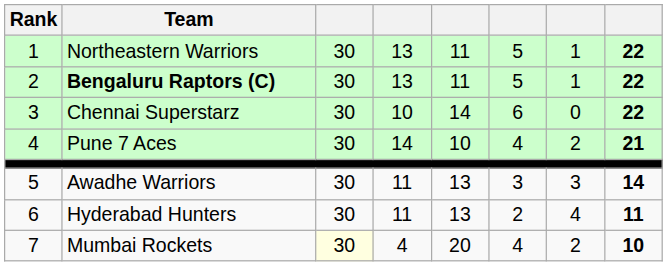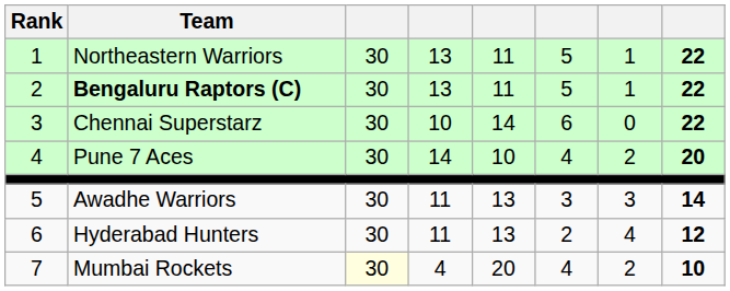 <table class="wikitable" style="text-align:center">
 <tr>
 <th width="40">Rank</th>
 <th width="200">Team</th>
 <th width="40"></th>
 <th width="40"></th>
 <th width="40"></th>
 <th width="40"></th>
 <th width="40"></th>
 <th width="40"></th>
 </tr>
 <tr bgcolor="#ccffcc">
 <td>1</td>
 <td align="left">Northeastern Warriors</td>
 <td>30</td>
 <td>13</td>
 <td>11</td>
 <td>5</td>
 <td>1</td>
 <td><strong>22</strong></td>
 </tr>
 <tr bgcolor="#ccffcc">
 <td>2</td>
 <td align="left"><strong>Bengaluru Raptors (C)</strong></td>
 <td>30</td>
 <td>13</td>
 <td>11</td>
 <td>5</td>
 <td>1</td>
 <td><strong>22</strong></td>
 </tr>
 <tr bgcolor="#ccffcc">
 <td>3</td>
 <td align="left">Chennai Superstarz</td>
 <td>30</td>
 <td>10</td>
 <td>14</td>
 <td>6</td>
 <td>0</td>
 <td><strong>22</strong></td>
 </tr>
 <tr bgcolor="#ccffcc">
 <td>4</td>
 <td align="left">Pune 7 Aces</td>
 <td>30</td>
 <td>14</td>
 <td>10</td>
 <td>4</td>
 <td>2</td>
-<td><strong>21</strong></td>
+<td><strong>20</strong></td>
 </tr>
 <tr>
 <td bgcolor="#000000" colspan="8"></td>
 </tr>
 <tr>
 <td>5</td>
 <td align="left">Awadhe Warriors</td>
 <td>30</td>
 <td>11</td>
 <td>13</td>
 <td>3</td>
 <td>3</td>
 <td><strong>14</strong></td>
 </tr>
 <tr>
 <td>6</td>
 <td align="left">Hyderabad Hunters</td>
 <td>30</td>
 <td>11</td>
 <td>13</td>
 <td>2</td>
 <td>4</td>
-<td><strong>11</strong></td>
+<td><strong>12</strong></td>
 </tr>
 <tr>
 <td>7</td>
 <td align="left">Mumbai Rockets</td>
 <td style="background: lightyellow;">30</td>
 <td>4</td>
 <td>20</td>
 <td>4</td>
 <td>2</td>
 <td><strong>10</strong></td>
 </tr>
 </table>
